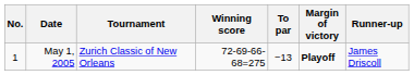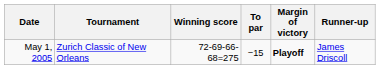 <table class="wikitable" style="font-size:95%;">
 <tr>
-<th>No.</th>
 <th>Date</th>
 <th>Tournament</th>
 <th>Winning score</th>
 <th>To par</th>
 <th>Margin of<br>victory</th>
 <th>Runner-up</th>
 </tr>
 <tr>
-<td align=center>1</td>
 <td align=right>May 1, <a href='#'>2005</a></td>
 <td><a href='#'>Zurich Classic of New Orleans</a></td>
 <td align=right>72-69-66-68=275</td>
-<td align=center>−13</td>
+<td align=center>−15</td>
 <td><strong>Playoff</strong></td>
 <td> <a href='#'>James Driscoll</a></td>
 </tr>
 </table>
